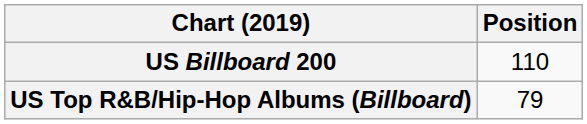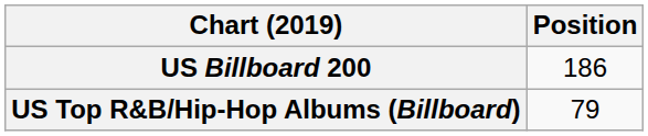 <table class="wikitable plainrowheaders" style="text-align:center">
 <tr>
 <th scope="col">Chart (2019)</th>
 <th scope="col">Position</th>
 </tr>
 <tr>
 <th scope="row">US <em>Billboard</em> 200</th>
-<td>110</td>
+<td>186</td>
 </tr>
 <tr>
 <th scope="row">US Top R&B/Hip-Hop Albums (<em>Billboard</em>)</th>
 <td>79</td>
 </tr>
 </table>
